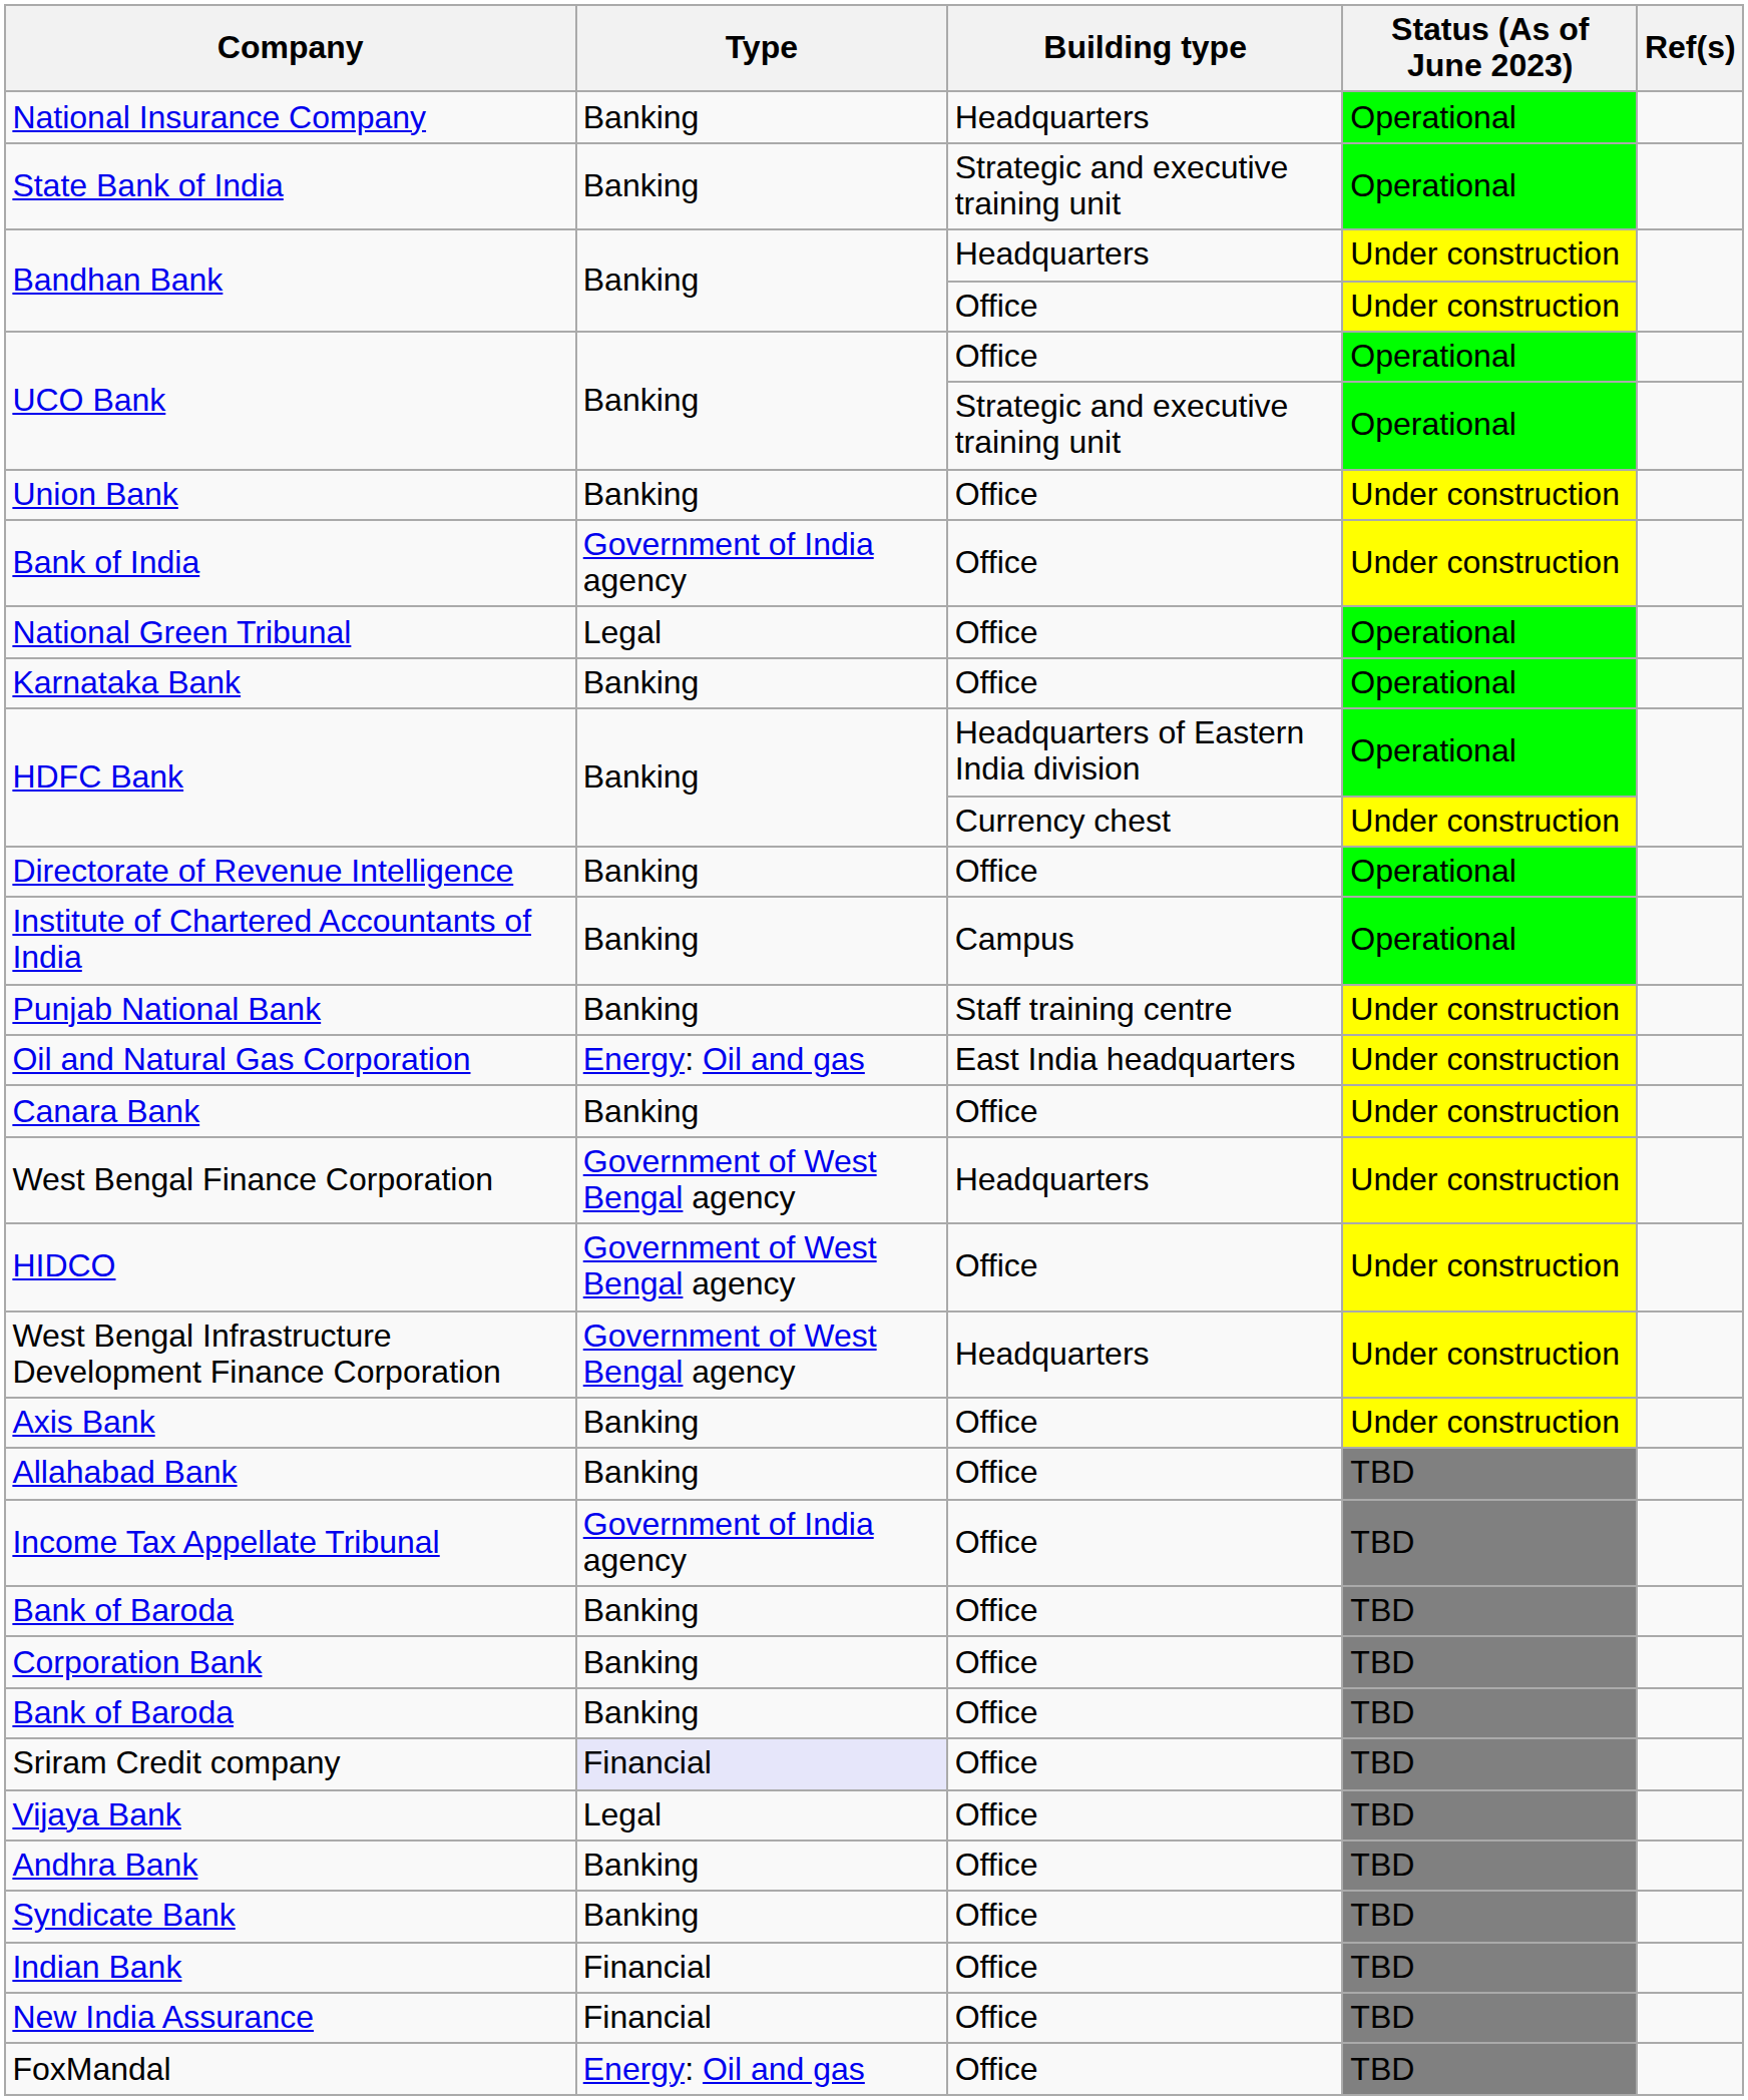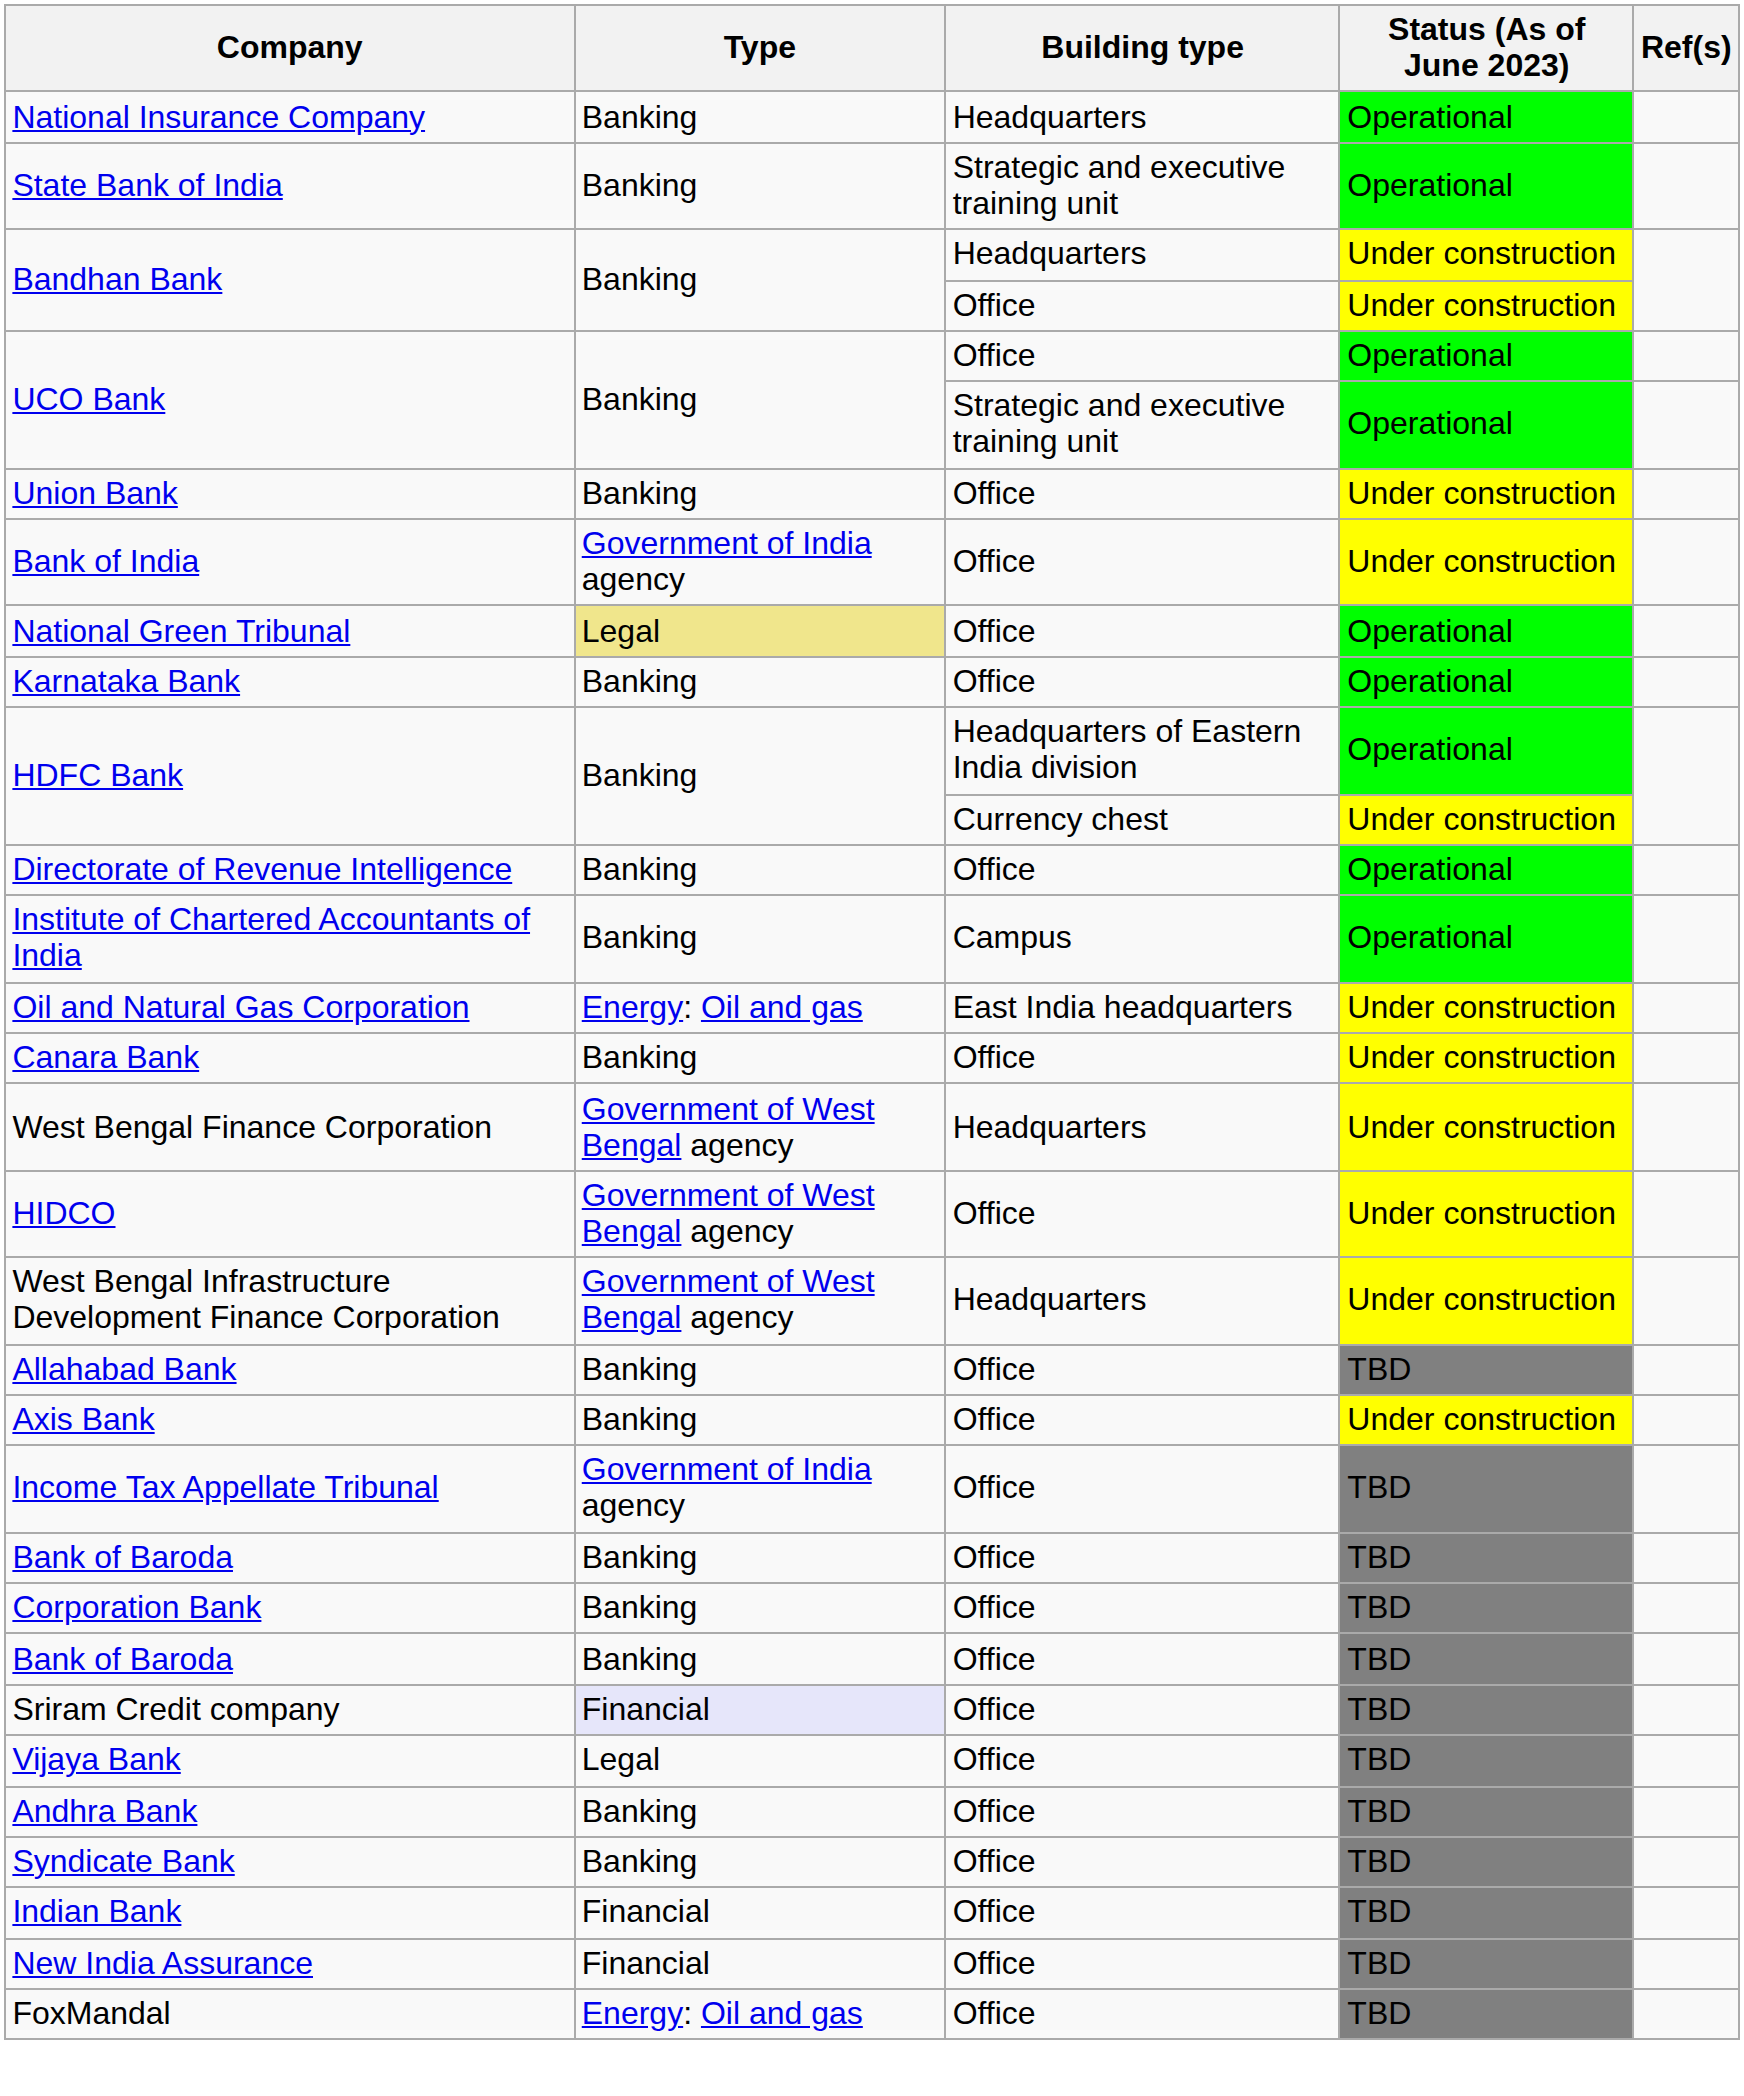 <table class="sortable wikitable">
 <tr>
 <th>Company</th>
 <th>Type</th>
 <th>Building type</th>
 <th>Status (As of June 2023)</th>
 <th>Ref(s)</th>
 </tr>
 <tr>
 <td><a href='#'>National Insurance Company</a></td>
 <td>Banking</td>
 <td>Headquarters</td>
 <td style="background:lime;">Operational</td>
 <td></td>
 </tr>
 <tr>
 <td><a href='#'>State Bank of India</a></td>
 <td>Banking</td>
 <td>Strategic and executive training unit</td>
 <td style="background:lime;">Operational</td>
 <td></td>
 </tr>
 <tr>
 <td rowspan="2"><a href='#'>Bandhan Bank</a></td>
 <td rowspan="2">Banking</td>
 <td>Headquarters</td>
 <td style="background:yellow;">Under construction</td>
 <td rowspan="2"></td>
 </tr>
 <tr>
 <td>Office</td>
 <td style="background:yellow;">Under construction</td>
 </tr>
 <tr>
 <td rowspan="2"><a href='#'>UCO Bank</a></td>
 <td rowspan="2">Banking</td>
 <td>Office</td>
 <td style="background:lime;">Operational</td>
 <td></td>
 </tr>
 <tr>
 <td>Strategic and executive training unit</td>
 <td style="background:lime;">Operational</td>
 <td></td>
 </tr>
 <tr>
 <td><a href='#'>Union Bank</a></td>
 <td>Banking</td>
 <td>Office</td>
 <td style="background:yellow;">Under construction</td>
 <td></td>
 </tr>
 <tr>
 <td><a href='#'>Bank of India</a></td>
 <td><a href='#'>Government of India</a> agency</td>
 <td>Office</td>
 <td style="background:yellow;">Under construction</td>
 <td></td>
 </tr>
 <tr>
 <td><a href='#'>National Green Tribunal</a></td>
-<td>Legal</td>
+<td style="background: khaki;">Legal</td>
 <td>Office</td>
 <td style="background:lime;">Operational</td>
 <td></td>
 </tr>
 <tr>
 <td><a href='#'>Karnataka Bank</a></td>
 <td>Banking</td>
 <td>Office</td>
 <td style="background:lime;">Operational</td>
 <td></td>
 </tr>
 <tr>
 <td rowspan="2"><a href='#'>HDFC Bank</a></td>
 <td rowspan="2">Banking</td>
 <td>Headquarters of Eastern India division</td>
 <td style="background:lime;">Operational</td>
 <td rowspan="2"></td>
 </tr>
 <tr>
 <td>Currency chest</td>
 <td style="background:yellow;">Under construction</td>
 </tr>
 <tr>
 <td><a href='#'>Directorate of Revenue Intelligence</a></td>
 <td>Banking</td>
 <td>Office</td>
 <td style="background:lime;">Operational</td>
 <td></td>
 </tr>
 <tr>
 <td><a href='#'>Institute of Chartered Accountants of India</a></td>
 <td>Banking</td>
 <td>Campus</td>
 <td style="background:lime;">Operational</td>
-<td></td>
-</tr>
-<tr>
-<td><a href='#'>Punjab National Bank</a></td>
-<td>Banking</td>
-<td>Staff training centre</td>
-<td style="background:yellow;">Under construction</td>
 <td></td>
 </tr>
 <tr>
 <td><a href='#'>Oil and Natural Gas Corporation</a></td>
 <td><a href='#'>Energy</a>: <a href='#'>Oil and gas</a></td>
 <td>East India headquarters</td>
 <td style="background:yellow;">Under construction</td>
 <td></td>
 </tr>
 <tr>
 <td><a href='#'>Canara Bank</a></td>
 <td>Banking</td>
 <td>Office</td>
 <td style="background:yellow;">Under construction</td>
 <td></td>
 </tr>
 <tr>
 <td>West Bengal Finance Corporation</td>
 <td><a href='#'>Government of West Bengal</a> agency</td>
 <td>Headquarters</td>
 <td style="background:yellow;">Under construction</td>
 <td></td>
 </tr>
 <tr>
 <td><a href='#'>HIDCO</a></td>
 <td><a href='#'>Government of West Bengal</a> agency</td>
 <td>Office</td>
 <td style="background:yellow;">Under construction</td>
 <td></td>
 </tr>
 <tr>
 <td>West Bengal Infrastructure Development Finance Corporation</td>
 <td><a href='#'>Government of West Bengal</a> agency</td>
 <td>Headquarters</td>
 <td style="background:yellow;">Under construction</td>
 <td></td>
 </tr>
 <tr>
+<td><a href='#'>Allahabad Bank</a></td>
+<td>Banking</td>
+<td>Office</td>
+<td style="background:grey;">TBD</td>
+<td></td>
+</tr>
+<tr>
 <td><a href='#'>Axis Bank</a></td>
 <td>Banking</td>
 <td>Office</td>
 <td style="background:yellow;">Under construction</td>
-<td></td>
-</tr>
-<tr>
-<td><a href='#'>Allahabad Bank</a></td>
-<td>Banking</td>
-<td>Office</td>
-<td style="background:grey;">TBD</td>
 <td></td>
 </tr>
 <tr>
 <td><a href='#'>Income Tax Appellate Tribunal</a></td>
 <td><a href='#'>Government of India</a> agency</td>
 <td>Office</td>
 <td style="background:grey;">TBD</td>
 <td></td>
 </tr>
 <tr>
 <td><a href='#'>Bank of Baroda</a></td>
 <td>Banking</td>
 <td>Office</td>
 <td style="background:grey;">TBD</td>
 <td></td>
 </tr>
 <tr>
 <td><a href='#'>Corporation Bank</a></td>
 <td>Banking</td>
 <td>Office</td>
 <td style="background:grey;">TBD</td>
 <td></td>
 </tr>
 <tr>
 <td><a href='#'>Bank of Baroda</a></td>
 <td>Banking</td>
 <td>Office</td>
 <td style="background:grey;">TBD</td>
 <td></td>
 </tr>
 <tr>
 <td>Sriram Credit company</td>
 <td style="background: lavender;">Financial</td>
 <td>Office</td>
 <td style="background:grey;">TBD</td>
 <td></td>
 </tr>
 <tr>
 <td><a href='#'>Vijaya Bank</a></td>
 <td>Legal</td>
 <td>Office</td>
 <td style="background:grey;">TBD</td>
 <td></td>
 </tr>
 <tr>
 <td><a href='#'>Andhra Bank</a></td>
 <td>Banking</td>
 <td>Office</td>
 <td style="background:grey;">TBD</td>
 <td></td>
 </tr>
 <tr>
 <td><a href='#'>Syndicate Bank</a></td>
 <td>Banking</td>
 <td>Office</td>
 <td style="background:grey;">TBD</td>
 <td></td>
 </tr>
 <tr>
 <td><a href='#'>Indian Bank</a></td>
 <td>Financial</td>
 <td>Office</td>
 <td style="background:grey;">TBD</td>
 <td></td>
 </tr>
 <tr>
 <td><a href='#'>New India Assurance</a></td>
 <td>Financial</td>
 <td>Office</td>
 <td style="background:grey;">TBD</td>
 <td></td>
 </tr>
 <tr>
 <td>FoxMandal</td>
 <td><a href='#'>Energy</a>: <a href='#'>Oil and gas</a></td>
 <td>Office</td>
 <td style="background:grey;">TBD</td>
 <td></td>
 </tr>
 </table>
